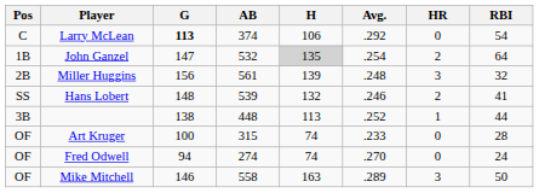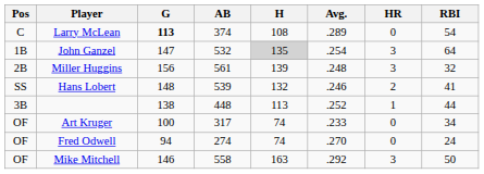 <table class="wikitable sortable">
 <tr>
 <th bgcolor="#DDDDFF" width="5%">Pos</th>
 <th bgcolor="#DDDDFF" width="16%">Player</th>
 <th bgcolor="#DDDDFF" width="9%">G</th>
 <th bgcolor="#DDDDFF" width="9%">AB</th>
 <th bgcolor="#DDDDFF" width="9%">H</th>
 <th bgcolor="#DDDDFF" width="9%">Avg.</th>
 <th bgcolor="#DDDDFF" width="9%">HR</th>
 <th bgcolor="#DDDDFF" width="9%">RBI</th>
 </tr>
 <tr align="center">
 <td>C</td>
 <td><a href='#'>Larry McLean</a></td>
 <td><strong>113</strong></td>
 <td>374</td>
-<td>106</td>
-<td>.292</td>
+<td>108</td>
+<td>.289</td>
 <td>0</td>
 <td>54</td>
 </tr>
 <tr align=center>
 <td>1B</td>
 <td><a href='#'>John Ganzel</a></td>
 <td>147</td>
 <td>532</td>
 <td style="background: lightgrey;">135</td>
 <td>.254</td>
-<td>2</td>
+<td>3</td>
 <td>64</td>
 </tr>
 <tr align=center>
 <td>2B</td>
 <td><a href='#'>Miller Huggins</a></td>
 <td>156</td>
 <td>561</td>
 <td>139</td>
 <td>.248</td>
 <td>3</td>
 <td>32</td>
 </tr>
 <tr align=center>
 <td>SS</td>
 <td><a href='#'>Hans Lobert</a></td>
 <td>148</td>
 <td>539</td>
 <td>132</td>
 <td>.246</td>
 <td>2</td>
 <td>41</td>
 </tr>
 <tr align=center>
 <td>3B</td>
 <td></td>
 <td>138</td>
 <td>448</td>
 <td>113</td>
 <td>.252</td>
 <td>1</td>
 <td>44</td>
 </tr>
 <tr align="center">
 <td>OF</td>
 <td><a href='#'>Art Kruger</a></td>
 <td>100</td>
-<td>315</td>
+<td>317</td>
 <td>74</td>
 <td>.233</td>
 <td>0</td>
-<td>28</td>
+<td>34</td>
 </tr>
 <tr align=center>
 <td>OF</td>
 <td><a href='#'>Fred Odwell</a></td>
 <td>94</td>
 <td>274</td>
 <td>74</td>
 <td>.270</td>
 <td>0</td>
 <td>24</td>
 </tr>
 <tr align=center>
 <td>OF</td>
 <td><a href='#'>Mike Mitchell</a></td>
 <td>146</td>
 <td>558</td>
 <td>163</td>
-<td>.289</td>
+<td>.292</td>
 <td>3</td>
 <td>50</td>
 </tr>
 </table>
